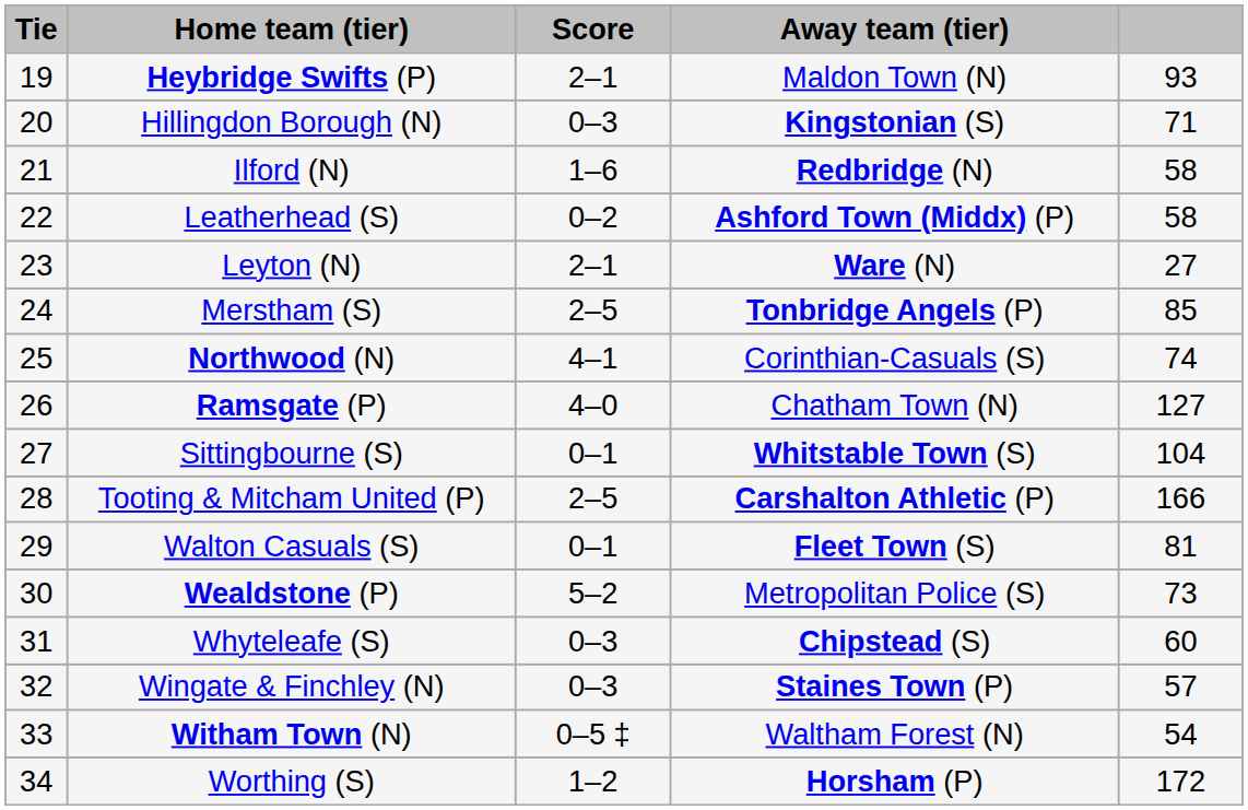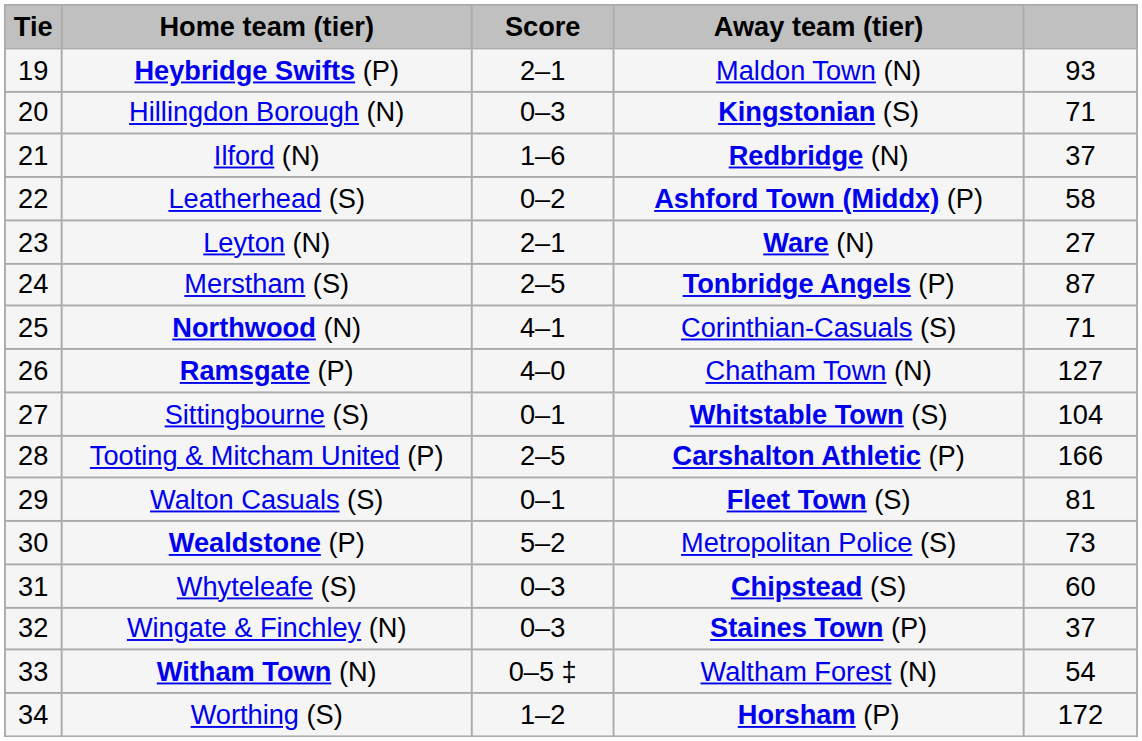 <table class="wikitable" style="width: 600px; background:WhiteSmoke; text-align:center; font-size:90%">
 <tr>
 <td scope="col" style="width:  5.00%; background:silver;"><strong>Tie</strong></td>
 <td scope="col" style="width: 36.25%; background:silver;"><strong>Home team (tier)</strong></td>
 <td scope="col" style="width: 12.50%; background:silver;"><strong>Score</strong></td>
 <td scope="col" style="width: 36.25%; background:silver;"><strong>Away team (tier)</strong></td>
 <td scope="col" style="width: 10.00%; background:silver;"><strong></strong></td>
 </tr>
 <tr>
 <td>19</td>
 <td><strong><a href='#'>Heybridge Swifts</a></strong> (P)</td>
 <td>2–1 </td>
 <td><a href='#'>Maldon Town</a> (N)</td>
 <td>93</td>
 </tr>
 <tr>
 <td>20</td>
 <td><a href='#'>Hillingdon Borough</a> (N)</td>
 <td>0–3</td>
 <td><strong><a href='#'>Kingstonian</a></strong> (S)</td>
 <td>71</td>
 </tr>
 <tr>
 <td>21</td>
 <td><a href='#'>Ilford</a> (N)</td>
 <td>1–6</td>
 <td><strong><a href='#'>Redbridge</a></strong> (N)</td>
-<td>58</td>
+<td>37</td>
 </tr>
 <tr>
 <td>22</td>
 <td><a href='#'>Leatherhead</a> (S)</td>
 <td>0–2</td>
 <td><strong><a href='#'>Ashford Town (Middx)</a></strong> (P)</td>
 <td>58</td>
 </tr>
 <tr>
 <td>23</td>
 <td><a href='#'>Leyton</a> (N)</td>
 <td>2–1 </td>
 <td><strong><a href='#'>Ware</a></strong> (N)</td>
 <td>27</td>
 </tr>
 <tr>
 <td>24</td>
 <td><a href='#'>Merstham</a> (S)</td>
 <td>2–5</td>
 <td><strong><a href='#'>Tonbridge Angels</a></strong> (P)</td>
-<td>85</td>
+<td>87</td>
 </tr>
 <tr>
 <td>25</td>
 <td><strong><a href='#'>Northwood</a></strong> (N)</td>
 <td>4–1</td>
 <td><a href='#'>Corinthian-Casuals</a> (S)</td>
-<td>74</td>
+<td>71</td>
 </tr>
 <tr>
 <td>26</td>
 <td><strong><a href='#'>Ramsgate</a></strong> (P)</td>
 <td>4–0</td>
 <td><a href='#'>Chatham Town</a> (N)</td>
 <td>127</td>
 </tr>
 <tr>
 <td>27</td>
 <td><a href='#'>Sittingbourne</a> (S)</td>
 <td>0–1</td>
 <td><strong><a href='#'>Whitstable Town</a></strong> (S)</td>
 <td>104</td>
 </tr>
 <tr>
 <td>28</td>
 <td><a href='#'>Tooting & Mitcham United</a> (P)</td>
 <td>2–5</td>
 <td><strong><a href='#'>Carshalton Athletic</a></strong> (P)</td>
 <td>166</td>
 </tr>
 <tr>
 <td>29</td>
 <td><a href='#'>Walton Casuals</a> (S)</td>
 <td>0–1</td>
 <td><strong><a href='#'>Fleet Town</a></strong> (S)</td>
 <td>81</td>
 </tr>
 <tr>
 <td>30</td>
 <td><strong><a href='#'>Wealdstone</a></strong> (P)</td>
 <td>5–2</td>
 <td><a href='#'>Metropolitan Police</a> (S)</td>
 <td>73</td>
 </tr>
 <tr>
 <td>31</td>
 <td><a href='#'>Whyteleafe</a> (S)</td>
 <td>0–3</td>
 <td><strong><a href='#'>Chipstead</a></strong> (S)</td>
 <td>60</td>
 </tr>
 <tr>
 <td>32</td>
 <td><a href='#'>Wingate & Finchley</a> (N)</td>
 <td>0–3</td>
 <td><strong><a href='#'>Staines Town</a></strong> (P)</td>
-<td>57</td>
+<td>37</td>
 </tr>
 <tr>
 <td>33</td>
 <td><strong><a href='#'>Witham Town</a></strong> (N)</td>
 <td>0–5 ‡</td>
 <td><a href='#'>Waltham Forest</a> (N)</td>
 <td>54</td>
 </tr>
 <tr>
 <td>34</td>
 <td><a href='#'>Worthing</a> (S)</td>
 <td>1–2 </td>
 <td><strong><a href='#'>Horsham</a></strong> (P)</td>
 <td>172</td>
 </tr>
 </table>
